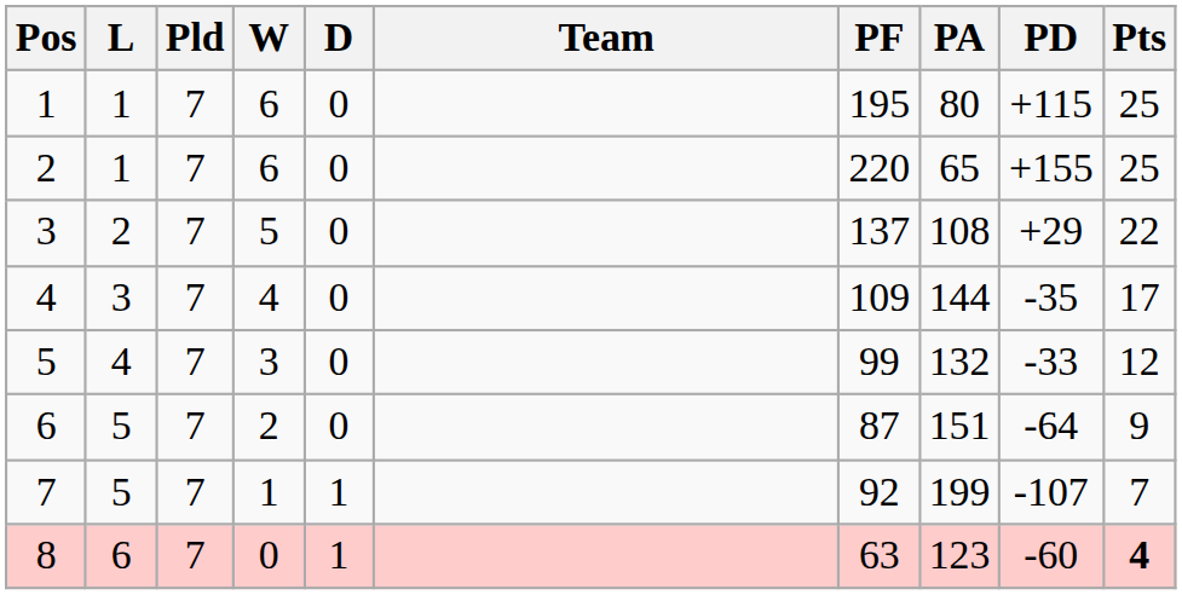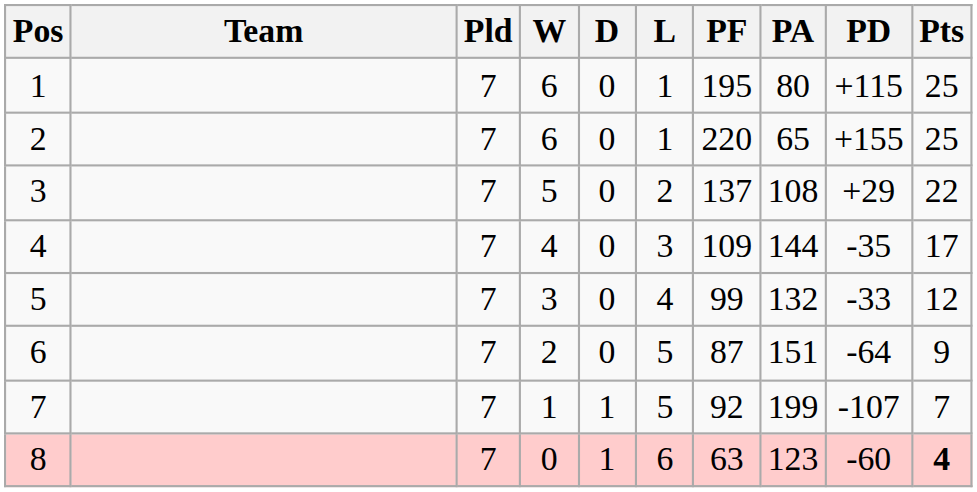 <table class="wikitable" style="text-align:center">
 <tr>
 <th width=20 abbr="Position">Pos</th>
-<th width=20 abbr="Lost">L</th>
+<th width=175>Team</th>
 <th width=20 abbr="Played">Pld</th>
 <th width=20 abbr="Won">W</th>
 <th width=20 abbr="Drawn">D</th>
-<th width=175>Team</th>
+<th width=20 abbr="Lost">L</th>
 <th width=20 abbr="Points for">PF</th>
 <th width=20 abbr="Points against">PA</th>
 <th width=25 abbr="Points difference">PD</th>
 <th width=20 abbr="Points">Pts</th>
 </tr>
 <tr>
 <td>1</td>
-<td>1</td>
+<td style="text-align:left"></td>
 <td>7</td>
 <td>6</td>
 <td>0</td>
-<td style="text-align:left"></td>
+<td>1</td>
 <td>195</td>
 <td>80</td>
 <td>+115</td>
 <td>25</td>
 </tr>
 <tr>
 <td>2</td>
-<td>1</td>
+<td style="text-align:left"></td>
 <td>7</td>
 <td>6</td>
 <td>0</td>
-<td style="text-align:left"></td>
+<td>1</td>
 <td>220</td>
 <td>65</td>
 <td>+155</td>
 <td>25</td>
 </tr>
 <tr>
 <td>3</td>
-<td>2</td>
+<td style="text-align:left"></td>
 <td>7</td>
 <td>5</td>
 <td>0</td>
-<td style="text-align:left"></td>
+<td>2</td>
 <td>137</td>
 <td>108</td>
 <td>+29</td>
 <td>22</td>
 </tr>
 <tr>
 <td>4</td>
-<td>3</td>
+<td style="text-align:left"></td>
 <td>7</td>
 <td>4</td>
 <td>0</td>
-<td style="text-align:left"></td>
+<td>3</td>
 <td>109</td>
 <td>144</td>
 <td>-35</td>
 <td>17</td>
 </tr>
 <tr>
 <td>5</td>
-<td>4</td>
+<td style="text-align:left"></td>
 <td>7</td>
 <td>3</td>
 <td>0</td>
-<td style="text-align:left"></td>
+<td>4</td>
 <td>99</td>
 <td>132</td>
 <td>-33</td>
 <td>12</td>
 </tr>
 <tr>
 <td>6</td>
-<td>5</td>
+<td style="text-align:left"></td>
 <td>7</td>
 <td>2</td>
 <td>0</td>
-<td style="text-align:left"></td>
+<td>5</td>
 <td>87</td>
 <td>151</td>
 <td>-64</td>
 <td>9</td>
 </tr>
 <tr>
 <td>7</td>
-<td>5</td>
+<td style="text-align:left"></td>
 <td>7</td>
 <td>1</td>
 <td>1</td>
-<td style="text-align:left"></td>
+<td>5</td>
 <td>92</td>
 <td>199</td>
 <td>-107</td>
 <td>7</td>
 </tr>
 <tr style="background:#ffcccc">
 <td>8</td>
-<td>6</td>
+<td style="text-align:left"></td>
 <td>7</td>
 <td>0</td>
 <td>1</td>
-<td style="text-align:left"></td>
+<td>6</td>
 <td>63</td>
 <td>123</td>
 <td>-60</td>
 <td><strong>4</strong></td>
 </tr>
 </table>
